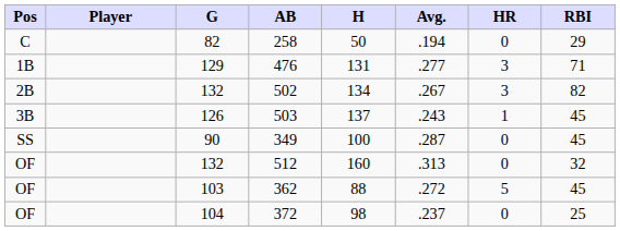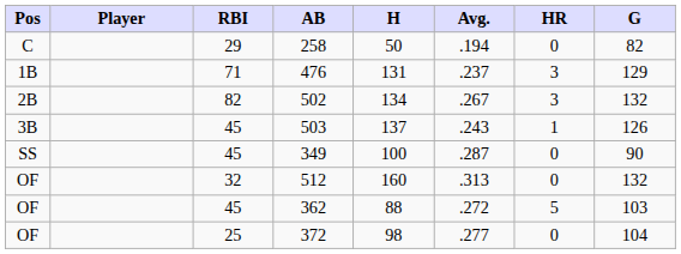 <table class="wikitable sortable">
 <tr>
 <th style="background:#ddf; width:5%;">Pos</th>
 <th style="background:#ddf; width:16%;">Player</th>
-<th style="background:#ddf; width:9%;">G</th>
+<th style="background:#ddf; width:9%;">RBI</th>
 <th style="background:#ddf; width:9%;">AB</th>
 <th style="background:#ddf; width:9%;">H</th>
 <th style="background:#ddf; width:9%;">Avg.</th>
 <th style="background:#ddf; width:9%;">HR</th>
-<th style="background:#ddf; width:9%;">RBI</th>
+<th style="background:#ddf; width:9%;">G</th>
 </tr>
 <tr style="text-align:center;">
 <td>C</td>
 <td></td>
-<td>82</td>
+<td>29</td>
 <td>258</td>
 <td>50</td>
 <td>.194</td>
 <td>0</td>
-<td>29</td>
+<td>82</td>
 </tr>
 <tr style="text-align:center;">
 <td>1B</td>
 <td></td>
-<td>129</td>
+<td>71</td>
 <td>476</td>
 <td>131</td>
-<td>.277</td>
+<td>.237</td>
 <td>3</td>
-<td>71</td>
+<td>129</td>
 </tr>
 <tr style="text-align:center;">
 <td>2B</td>
 <td></td>
-<td>132</td>
+<td>82</td>
 <td>502</td>
 <td>134</td>
 <td>.267</td>
 <td>3</td>
-<td>82</td>
+<td>132</td>
 </tr>
 <tr style="text-align:center;">
 <td>3B</td>
 <td></td>
-<td>126</td>
+<td>45</td>
 <td>503</td>
 <td>137</td>
 <td>.243</td>
 <td>1</td>
-<td>45</td>
+<td>126</td>
 </tr>
 <tr style="text-align:center;">
 <td>SS</td>
 <td></td>
-<td>90</td>
+<td>45</td>
 <td>349</td>
 <td>100</td>
 <td>.287</td>
 <td>0</td>
-<td>45</td>
+<td>90</td>
 </tr>
 <tr style="text-align:center;">
 <td>OF</td>
 <td></td>
-<td>132</td>
+<td>32</td>
 <td>512</td>
 <td>160</td>
 <td>.313</td>
 <td>0</td>
-<td>32</td>
+<td>132</td>
 </tr>
 <tr style="text-align:center;">
 <td>OF</td>
 <td></td>
-<td>103</td>
+<td>45</td>
 <td>362</td>
 <td>88</td>
 <td>.272</td>
 <td>5</td>
-<td>45</td>
+<td>103</td>
 </tr>
 <tr style="text-align:center;">
 <td>OF</td>
 <td></td>
-<td>104</td>
+<td>25</td>
 <td>372</td>
 <td>98</td>
-<td>.237</td>
+<td>.277</td>
 <td>0</td>
-<td>25</td>
+<td>104</td>
 </tr>
 </table>
